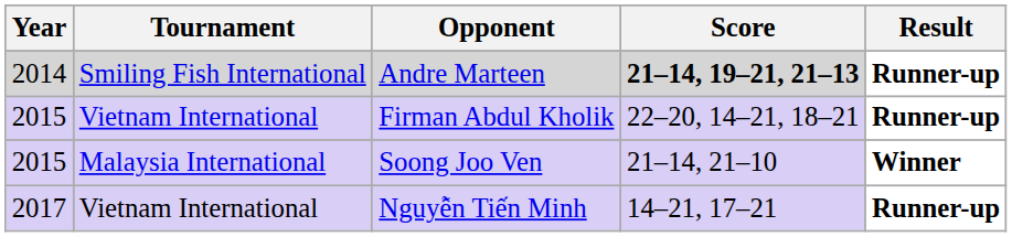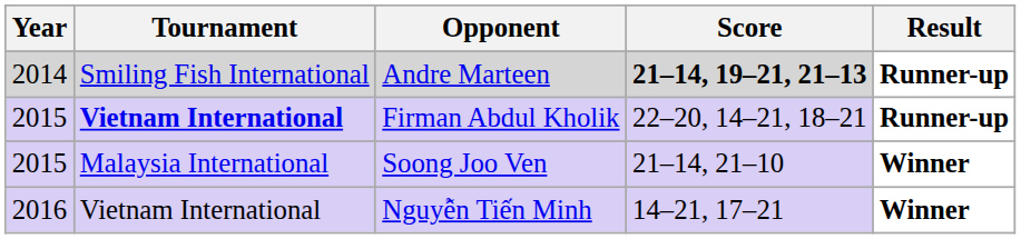 <table class="sortable wikitable" style="font-size: 90%;">
 <tr>
 <th>Year</th>
 <th>Tournament</th>
 <th>Opponent</th>
 <th>Score</th>
 <th>Result</th>
 </tr>
 <tr style="background:#D5D5D5">
 <td align="center">2014</td>
 <td align="left"><a href='#'>Smiling Fish International</a></td>
 <td align="left"> <a href='#'>Andre Marteen</a></td>
 <td align="left"><strong>21–14, 19–21, 21–13</strong></td>
 <td style="text-align:left; background:white"> <strong>Runner-up</strong></td>
 </tr>
 <tr style="background:#D8CEF6">
 <td align="center">2015</td>
-<td align="left"><a href='#'>Vietnam International</a></td>
+<td align="left"><strong><a href='#'>Vietnam International</a></strong></td>
 <td align="left"> <a href='#'>Firman Abdul Kholik</a></td>
 <td align="left">22–20, 14–21, 18–21</td>
 <td style="text-align:left; background:white"> <strong>Runner-up</strong></td>
 </tr>
 <tr style="background:#D8CEF6">
 <td align="center">2015</td>
 <td align="left"><a href='#'>Malaysia International</a></td>
 <td align="left"> <a href='#'>Soong Joo Ven</a></td>
 <td align="left">21–14, 21–10</td>
 <td style="text-align:left; background:white"> <strong>Winner</strong></td>
 </tr>
 <tr style="background:#D8CEF6">
-<td align="center">2017</td>
+<td align="center">2016</td>
 <td align="left">Vietnam International</td>
 <td align="left"> <a href='#'>Nguyễn Tiến Minh</a></td>
 <td align="left">14–21, 17–21</td>
-<td style="text-align:left; background:white"> <strong>Runner-up</strong></td>
+<td style="text-align:left; background:white"> <strong>Winner</strong></td>
 </tr>
 </table>
